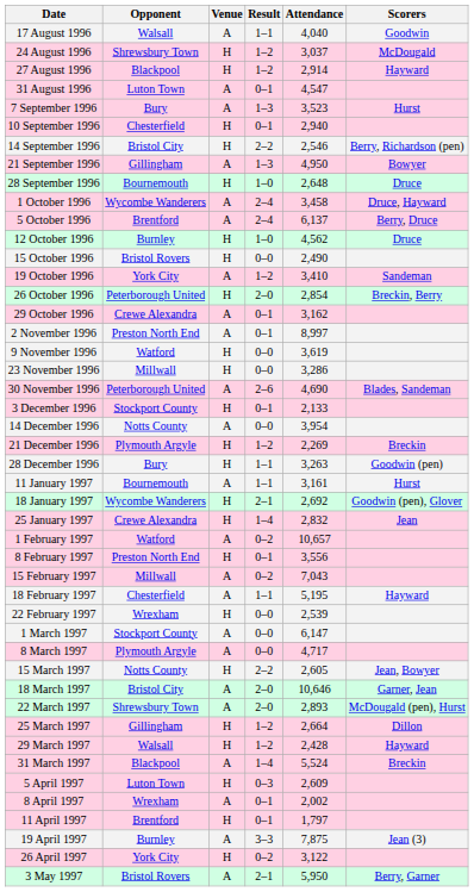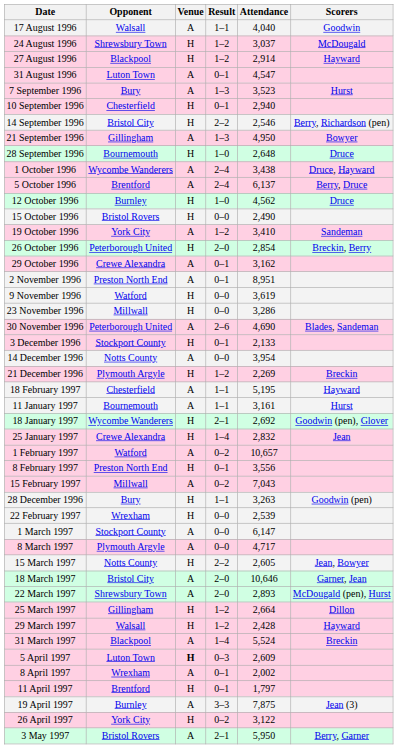 <table class="wikitable sortable" style="text-align:center">
 <tr>
 <th>Date</th>
 <th>Opponent</th>
 <th>Venue</th>
 <th>Result</th>
 <th>Attendance</th>
 <th>Scorers</th>
 </tr>
 <tr style="background-color: #f3f3f3;">
 <td>17 August 1996</td>
 <td><a href='#'>Walsall</a></td>
 <td>A</td>
 <td>1–1</td>
 <td>4,040</td>
 <td><a href='#'>Goodwin</a></td>
 </tr>
 <tr style="background-color: #ffd0e3;">
 <td>24 August 1996</td>
 <td><a href='#'>Shrewsbury Town</a></td>
 <td>H</td>
 <td>1–2</td>
 <td>3,037</td>
 <td><a href='#'>McDougald</a></td>
 </tr>
 <tr style="background-color: #ffd0e3;">
 <td>27 August 1996</td>
 <td><a href='#'>Blackpool</a></td>
 <td>H</td>
 <td>1–2</td>
 <td>2,914</td>
 <td><a href='#'>Hayward</a></td>
 </tr>
 <tr style="background-color: #ffd0e3;">
 <td>31 August 1996</td>
 <td><a href='#'>Luton Town</a></td>
 <td>A</td>
 <td>0–1</td>
 <td>4,547</td>
 <td></td>
 </tr>
 <tr style="background-color: #ffd0e3;">
 <td>7 September 1996</td>
 <td><a href='#'>Bury</a></td>
 <td>A</td>
 <td>1–3</td>
 <td>3,523</td>
 <td><a href='#'>Hurst</a></td>
 </tr>
 <tr style="background-color: #ffd0e3;">
 <td>10 September 1996</td>
 <td><a href='#'>Chesterfield</a></td>
 <td>H</td>
 <td>0–1</td>
 <td>2,940</td>
 <td></td>
 </tr>
 <tr style="background-color: #f3f3f3;">
 <td>14 September 1996</td>
 <td><a href='#'>Bristol City</a></td>
 <td>H</td>
 <td>2–2</td>
 <td>2,546</td>
 <td><a href='#'>Berry</a>, <a href='#'>Richardson</a> (pen)</td>
 </tr>
 <tr style="background-color: #ffd0e3;">
 <td>21 September 1996</td>
 <td><a href='#'>Gillingham</a></td>
 <td>A</td>
 <td>1–3</td>
 <td>4,950</td>
 <td><a href='#'>Bowyer</a></td>
 </tr>
 <tr style="background-color: #d0ffe3;">
 <td>28 September 1996</td>
 <td><a href='#'>Bournemouth</a></td>
 <td>H</td>
 <td>1–0</td>
 <td>2,648</td>
 <td><a href='#'>Druce</a></td>
 </tr>
 <tr style="background-color: #ffd0e3;">
 <td>1 October 1996</td>
 <td><a href='#'>Wycombe Wanderers</a></td>
 <td>A</td>
 <td>2–4</td>
-<td>3,458</td>
+<td>3,438</td>
 <td><a href='#'>Druce</a>, <a href='#'>Hayward</a></td>
 </tr>
 <tr style="background-color: #ffd0e3;">
 <td>5 October 1996</td>
 <td><a href='#'>Brentford</a></td>
 <td>A</td>
 <td>2–4</td>
 <td>6,137</td>
 <td><a href='#'>Berry</a>, <a href='#'>Druce</a></td>
 </tr>
 <tr style="background-color: #d0ffe3;">
 <td>12 October 1996</td>
 <td><a href='#'>Burnley</a></td>
 <td>H</td>
 <td>1–0</td>
 <td>4,562</td>
 <td><a href='#'>Druce</a></td>
 </tr>
 <tr style="background-color: #f3f3f3;">
 <td>15 October 1996</td>
 <td><a href='#'>Bristol Rovers</a></td>
 <td>H</td>
 <td>0–0</td>
 <td>2,490</td>
 <td></td>
 </tr>
 <tr style="background-color: #ffd0e3;">
 <td>19 October 1996</td>
 <td><a href='#'>York City</a></td>
 <td>A</td>
 <td>1–2</td>
 <td>3,410</td>
 <td><a href='#'>Sandeman</a></td>
 </tr>
 <tr style="background-color: #d0ffe3;">
 <td>26 October 1996</td>
 <td><a href='#'>Peterborough United</a></td>
 <td>H</td>
 <td>2–0</td>
 <td>2,854</td>
 <td><a href='#'>Breckin</a>, <a href='#'>Berry</a></td>
 </tr>
 <tr style="background-color: #ffd0e3;">
 <td>29 October 1996</td>
 <td><a href='#'>Crewe Alexandra</a></td>
 <td>A</td>
 <td>0–1</td>
 <td>3,162</td>
 <td></td>
 </tr>
 <tr style="background-color: #f3f3f3;">
 <td>2 November 1996</td>
 <td><a href='#'>Preston North End</a></td>
 <td>A</td>
 <td>0–1</td>
-<td>8,997</td>
+<td>8,951</td>
 <td></td>
 </tr>
 <tr style="background-color: #f3f3f3;">
 <td>9 November 1996</td>
 <td><a href='#'>Watford</a></td>
 <td>H</td>
 <td>0–0</td>
 <td>3,619</td>
 <td></td>
 </tr>
 <tr style="background-color: #f3f3f3;">
 <td>23 November 1996</td>
 <td><a href='#'>Millwall</a></td>
 <td>H</td>
 <td>0–0</td>
 <td>3,286</td>
 <td></td>
 </tr>
 <tr style="background-color: #ffd0e3;">
 <td>30 November 1996</td>
 <td><a href='#'>Peterborough United</a></td>
 <td>A</td>
 <td>2–6</td>
 <td>4,690</td>
 <td><a href='#'>Blades</a>, <a href='#'>Sandeman</a></td>
 </tr>
 <tr style="background-color: #ffd0e3;">
 <td>3 December 1996</td>
 <td><a href='#'>Stockport County</a></td>
 <td>H</td>
 <td>0–1</td>
 <td>2,133</td>
 <td></td>
 </tr>
 <tr style="background-color: #f3f3f3;">
 <td>14 December 1996</td>
 <td><a href='#'>Notts County</a></td>
 <td>A</td>
 <td>0–0</td>
 <td>3,954</td>
 <td></td>
 </tr>
 <tr style="background-color: #ffd0e3;">
 <td>21 December 1996</td>
 <td><a href='#'>Plymouth Argyle</a></td>
 <td>H</td>
 <td>1–2</td>
 <td>2,269</td>
 <td><a href='#'>Breckin</a></td>
 </tr>
 <tr style="background-color: #f3f3f3;">
-<td>28 December 1996</td>
-<td><a href='#'>Bury</a></td>
-<td>H</td>
+<td>18 February 1997</td>
+<td><a href='#'>Chesterfield</a></td>
+<td>A</td>
 <td>1–1</td>
-<td>3,263</td>
-<td><a href='#'>Goodwin</a> (pen)</td>
+<td>5,195</td>
+<td><a href='#'>Hayward</a></td>
 </tr>
 <tr style="background-color: #f3f3f3;">
 <td>11 January 1997</td>
 <td><a href='#'>Bournemouth</a></td>
 <td>A</td>
 <td>1–1</td>
 <td>3,161</td>
 <td><a href='#'>Hurst</a></td>
 </tr>
 <tr style="background-color: #d0ffe3;">
 <td>18 January 1997</td>
 <td><a href='#'>Wycombe Wanderers</a></td>
 <td>H</td>
 <td>2–1</td>
 <td>2,692</td>
 <td><a href='#'>Goodwin</a> (pen), <a href='#'>Glover</a></td>
 </tr>
 <tr style="background-color: #ffd0e3;">
 <td>25 January 1997</td>
 <td><a href='#'>Crewe Alexandra</a></td>
 <td>H</td>
 <td>1–4</td>
 <td>2,832</td>
 <td><a href='#'>Jean</a></td>
 </tr>
 <tr style="background-color: #ffd0e3;">
 <td>1 February 1997</td>
 <td><a href='#'>Watford</a></td>
 <td>A</td>
 <td>0–2</td>
 <td>10,657</td>
 <td></td>
 </tr>
 <tr style="background-color: #ffd0e3;">
 <td>8 February 1997</td>
 <td><a href='#'>Preston North End</a></td>
 <td>H</td>
 <td>0–1</td>
 <td>3,556</td>
 <td></td>
 </tr>
 <tr style="background-color: #ffd0e3;">
 <td>15 February 1997</td>
 <td><a href='#'>Millwall</a></td>
 <td>A</td>
 <td>0–2</td>
 <td>7,043</td>
 <td></td>
 </tr>
 <tr style="background-color: #f3f3f3;">
-<td>18 February 1997</td>
-<td><a href='#'>Chesterfield</a></td>
-<td>A</td>
+<td>28 December 1996</td>
+<td><a href='#'>Bury</a></td>
+<td>H</td>
 <td>1–1</td>
-<td>5,195</td>
-<td><a href='#'>Hayward</a></td>
+<td>3,263</td>
+<td><a href='#'>Goodwin</a> (pen)</td>
 </tr>
 <tr style="background-color: #f3f3f3;">
 <td>22 February 1997</td>
 <td><a href='#'>Wrexham</a></td>
 <td>H</td>
 <td>0–0</td>
 <td>2,539</td>
 <td></td>
 </tr>
 <tr style="background-color: #f3f3f3;">
 <td>1 March 1997</td>
 <td><a href='#'>Stockport County</a></td>
 <td>A</td>
 <td>0–0</td>
 <td>6,147</td>
 <td></td>
 </tr>
 <tr style="background-color: #ffd0e3;">
 <td>8 March 1997</td>
 <td><a href='#'>Plymouth Argyle</a></td>
 <td>A</td>
 <td>0–0</td>
 <td>4,717</td>
 <td></td>
 </tr>
 <tr style="background-color: #f3f3f3;">
 <td>15 March 1997</td>
 <td><a href='#'>Notts County</a></td>
 <td>H</td>
 <td>2–2</td>
 <td>2,605</td>
 <td><a href='#'>Jean</a>, <a href='#'>Bowyer</a></td>
 </tr>
 <tr style="background-color: #d0ffe3;">
 <td>18 March 1997</td>
 <td><a href='#'>Bristol City</a></td>
 <td>A</td>
 <td>2–0</td>
 <td>10,646</td>
 <td><a href='#'>Garner</a>, <a href='#'>Jean</a></td>
 </tr>
 <tr style="background-color: #d0ffe3;">
 <td>22 March 1997</td>
 <td><a href='#'>Shrewsbury Town</a></td>
 <td>A</td>
 <td>2–0</td>
 <td>2,893</td>
 <td><a href='#'>McDougald</a> (pen), <a href='#'>Hurst</a></td>
 </tr>
 <tr style="background-color: #ffd0e3;">
 <td>25 March 1997</td>
 <td><a href='#'>Gillingham</a></td>
 <td>H</td>
 <td>1–2</td>
 <td>2,664</td>
 <td><a href='#'>Dillon</a></td>
 </tr>
 <tr style="background-color: #ffd0e3;">
 <td>29 March 1997</td>
 <td><a href='#'>Walsall</a></td>
 <td>H</td>
 <td>1–2</td>
 <td>2,428</td>
 <td><a href='#'>Hayward</a></td>
 </tr>
 <tr style="background-color: #ffd0e3;">
 <td>31 March 1997</td>
 <td><a href='#'>Blackpool</a></td>
 <td>A</td>
 <td>1–4</td>
 <td>5,524</td>
 <td><a href='#'>Breckin</a></td>
 </tr>
 <tr style="background-color: #ffd0e3;">
 <td>5 April 1997</td>
 <td><a href='#'>Luton Town</a></td>
-<td>H</td>
+<td><strong>H</strong></td>
 <td>0–3</td>
 <td>2,609</td>
 <td></td>
 </tr>
 <tr style="background-color: #ffd0e3;">
 <td>8 April 1997</td>
 <td><a href='#'>Wrexham</a></td>
 <td>A</td>
 <td>0–1</td>
 <td>2,002</td>
 <td></td>
 </tr>
 <tr style="background-color: #ffd0e3;">
 <td>11 April 1997</td>
 <td><a href='#'>Brentford</a></td>
 <td>H</td>
 <td>0–1</td>
 <td>1,797</td>
 <td></td>
 </tr>
 <tr style="background-color: #f3f3f3;">
 <td>19 April 1997</td>
 <td><a href='#'>Burnley</a></td>
 <td>A</td>
 <td>3–3</td>
 <td>7,875</td>
 <td><a href='#'>Jean</a> (3)</td>
 </tr>
 <tr style="background-color: #ffd0e3;">
 <td>26 April 1997</td>
 <td><a href='#'>York City</a></td>
 <td>H</td>
 <td>0–2</td>
 <td>3,122</td>
 <td></td>
 </tr>
 <tr style="background-color: #d0ffe3;">
 <td>3 May 1997</td>
 <td><a href='#'>Bristol Rovers</a></td>
 <td>A</td>
 <td>2–1</td>
 <td>5,950</td>
 <td><a href='#'>Berry</a>, <a href='#'>Garner</a></td>
 </tr>
 </table>
